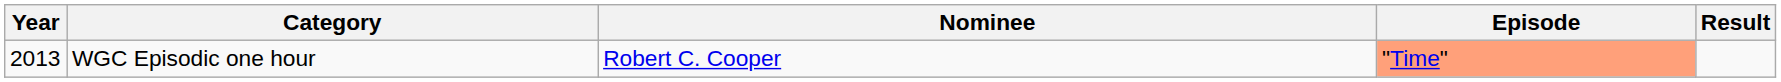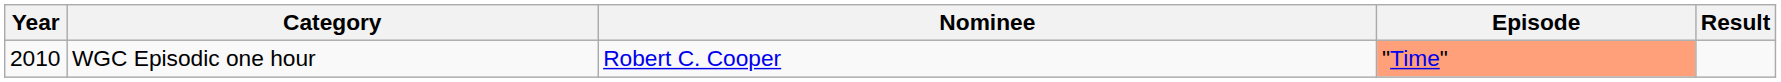 <table class="wikitable">
 <tr>
 <th width="3.5%">Year</th>
 <th width="30%">Category</th>
 <th>Nominee</th>
 <th width="18%">Episode</th>
 <th width="3.5%">Result</th>
 </tr>
 <tr>
-<td>2013</td>
+<td>2010</td>
 <td>WGC Episodic one hour</td>
 <td><a href='#'>Robert C. Cooper</a></td>
 <td style="background: lightsalmon;">"<a href='#'>Time</a>"</td>
 <td></td>
 </tr>
 </table>
